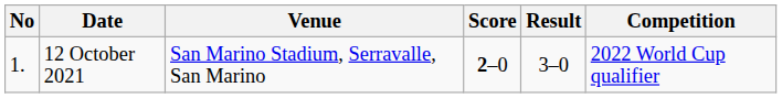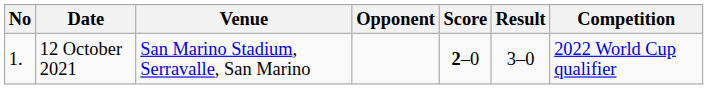 <table class="wikitable" style="font-size:100%;">
 <tr>
 <th>No</th>
 <th>Date</th>
 <th>Venue</th>
+<th>Opponent</th>
 <th>Score</th>
 <th>Result</th>
 <th>Competition</th>
 </tr>
 <tr>
 <td>1.</td>
 <td>12 October 2021</td>
 <td><a href='#'>San Marino Stadium</a>, <a href='#'>Serravalle</a>, San Marino</td>
+<td></td>
 <td align=center><strong>2</strong>–0</td>
 <td align=center>3–0</td>
 <td><a href='#'>2022 World Cup qualifier</a></td>
 </tr>
 </table>
